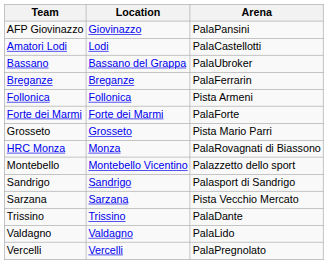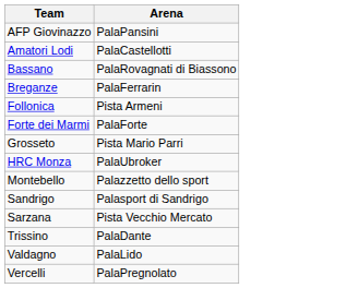 <table class="wikitable sortable" style="text-align: left;">
 <tr>
 <th>Team</th>
-<th>Location</th>
 <th>Arena</th>
 </tr>
 <tr>
 <td align="left">AFP Giovinazzo</td>
-<td align="left"><a href='#'>Giovinazzo</a></td>
 <td align="left">PalaPansini</td>
 </tr>
 <tr>
 <td align="left"><a href='#'>Amatori Lodi</a></td>
-<td align="left"><a href='#'>Lodi</a></td>
 <td align="left">PalaCastellotti</td>
 </tr>
 <tr>
 <td align="left"><a href='#'>Bassano</a></td>
-<td align="left"><a href='#'>Bassano del Grappa</a></td>
-<td align="left">PalaUbroker</td>
+<td align="left">PalaRovagnati di Biassono</td>
 </tr>
 <tr>
-<td align="left"><a href='#'>Breganze</a></td>
 <td align="left"><a href='#'>Breganze</a></td>
 <td align="left">PalaFerrarin</td>
 </tr>
 <tr>
 <td align="left"><a href='#'>Follonica</a></td>
-<td align="left"><a href='#'>Follonica</a></td>
 <td align="left">Pista Armeni</td>
 </tr>
 <tr>
-<td align="left"><a href='#'>Forte dei Marmi</a></td>
 <td align="left"><a href='#'>Forte dei Marmi</a></td>
 <td align="left">PalaForte</td>
 </tr>
 <tr>
 <td align="left">Grosseto</td>
-<td align="left"><a href='#'>Grosseto</a></td>
 <td align="left">Pista Mario Parri</td>
 </tr>
 <tr>
 <td align="left"><a href='#'>HRC Monza</a></td>
-<td align="left"><a href='#'>Monza</a></td>
-<td align="left">PalaRovagnati di Biassono</td>
+<td align="left">PalaUbroker</td>
 </tr>
 <tr>
 <td align="left">Montebello</td>
-<td align="left"><a href='#'>Montebello Vicentino</a></td>
 <td align="left">Palazzetto dello sport</td>
 </tr>
 <tr>
 <td align="left">Sandrigo</td>
-<td align="left"><a href='#'>Sandrigo</a></td>
 <td align="left">Palasport di Sandrigo</td>
 </tr>
 <tr>
 <td align="left">Sarzana</td>
-<td align="left"><a href='#'>Sarzana</a></td>
 <td align="left">Pista Vecchio Mercato</td>
 </tr>
 <tr>
 <td align="left">Trissino</td>
-<td align="left"><a href='#'>Trissino</a></td>
 <td align="left">PalaDante</td>
 </tr>
 <tr>
 <td align="left">Valdagno</td>
-<td align="left"><a href='#'>Valdagno</a></td>
 <td align="left">PalaLido</td>
 </tr>
 <tr>
 <td align="left">Vercelli</td>
-<td align="left"><a href='#'>Vercelli</a></td>
 <td align="left">PalaPregnolato</td>
 </tr>
 </table>
